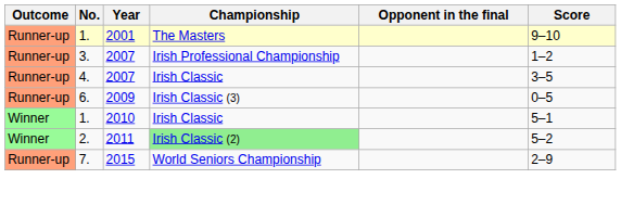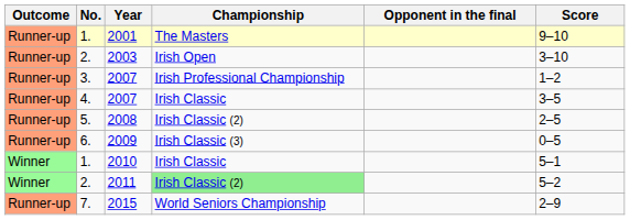 <table class="sortable wikitable">
 <tr>
 <th width="80">Outcome</th>
 <th width="20">No.</th>
 <th width="50">Year</th>
 <th width="250">Championship</th>
 <th width="200">Opponent in the final</th>
 <th width="100">Score</th>
 </tr>
 <tr bgcolor="ffffcc">
 <td style="background:#ffa07a;">Runner-up</td>
 <td>1.</td>
 <td><a href='#'>2001</a></td>
 <td><a href='#'>The Masters</a></td>
 <td> </td>
 <td>9–10</td>
 </tr>
 <tr>
 <td style="background:#ffa07a;">Runner-up</td>
+<td>2.</td>
+<td><a href='#'>2003</a></td>
+<td><a href='#'>Irish Open</a></td>
+<td> </td>
+<td>3–10</td>
+</tr>
+<tr>
+<td style="background:#ffa07a;">Runner-up</td>
 <td>3.</td>
 <td><a href='#'>2007</a></td>
 <td><a href='#'>Irish Professional Championship</a></td>
 <td> </td>
 <td>1–2</td>
 </tr>
 <tr>
 <td style="background:#ffa07a;">Runner-up</td>
 <td>4.</td>
 <td><a href='#'>2007</a></td>
 <td><a href='#'>Irish Classic</a></td>
 <td> </td>
 <td>3–5</td>
+</tr>
+<tr>
+<td style="background:#ffa07a;">Runner-up</td>
+<td>5.</td>
+<td><a href='#'>2008</a></td>
+<td><a href='#'>Irish Classic</a> <small>(2)</small></td>
+<td> </td>
+<td>2–5</td>
 </tr>
 <tr>
 <td style="background:#ffa07a;">Runner-up</td>
 <td>6.</td>
 <td><a href='#'>2009</a></td>
 <td><a href='#'>Irish Classic</a> <small>(3)</small></td>
 <td> </td>
 <td>0–5</td>
 </tr>
 <tr>
 <td style="background:#98FB98">Winner</td>
 <td>1.</td>
 <td><a href='#'>2010</a></td>
 <td><a href='#'>Irish Classic</a></td>
 <td> </td>
 <td>5–1</td>
 </tr>
 <tr>
 <td style="background:#98FB98">Winner</td>
 <td>2.</td>
 <td><a href='#'>2011</a></td>
 <td style="background: lightgreen;"><a href='#'>Irish Classic</a> <small>(2)</small></td>
 <td> </td>
 <td>5–2</td>
 </tr>
 <tr>
 <td style="background:#ffa07a;">Runner-up</td>
 <td>7.</td>
 <td><a href='#'>2015</a></td>
 <td><a href='#'>World Seniors Championship</a></td>
 <td> </td>
 <td>2–9</td>
 </tr>
 </table>
